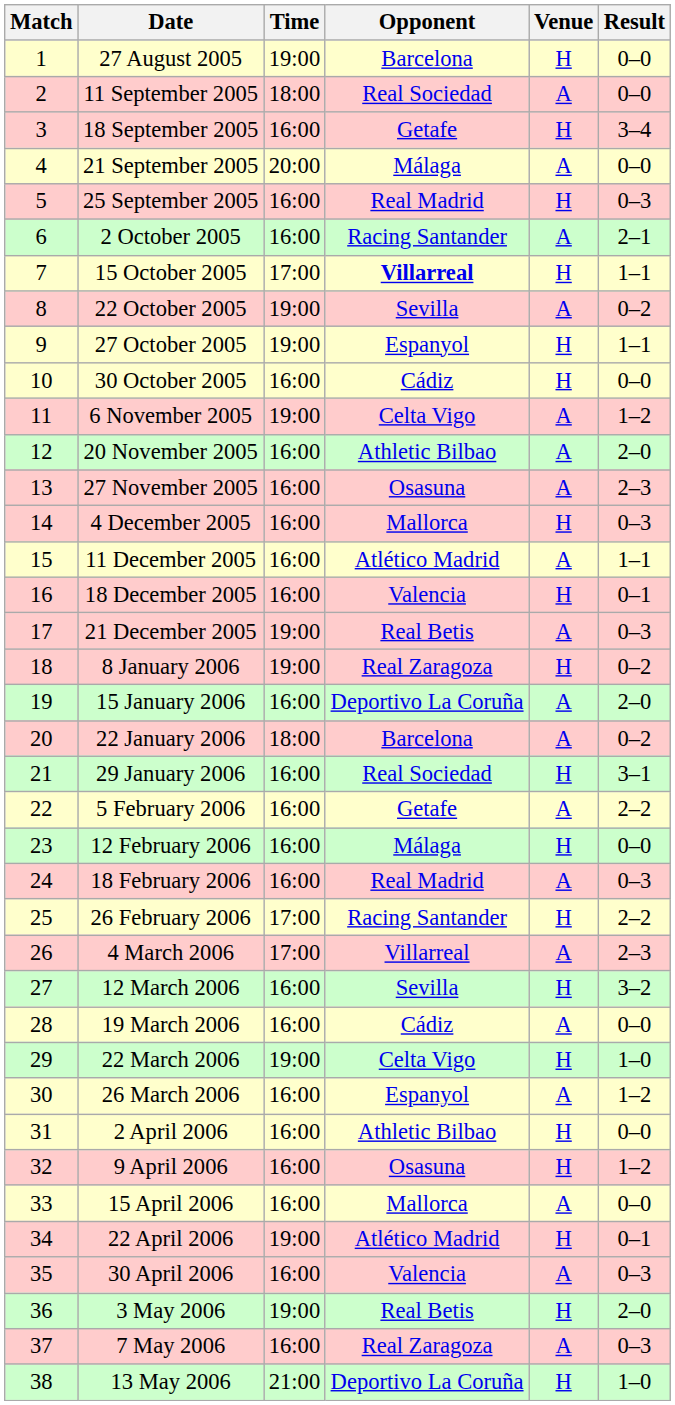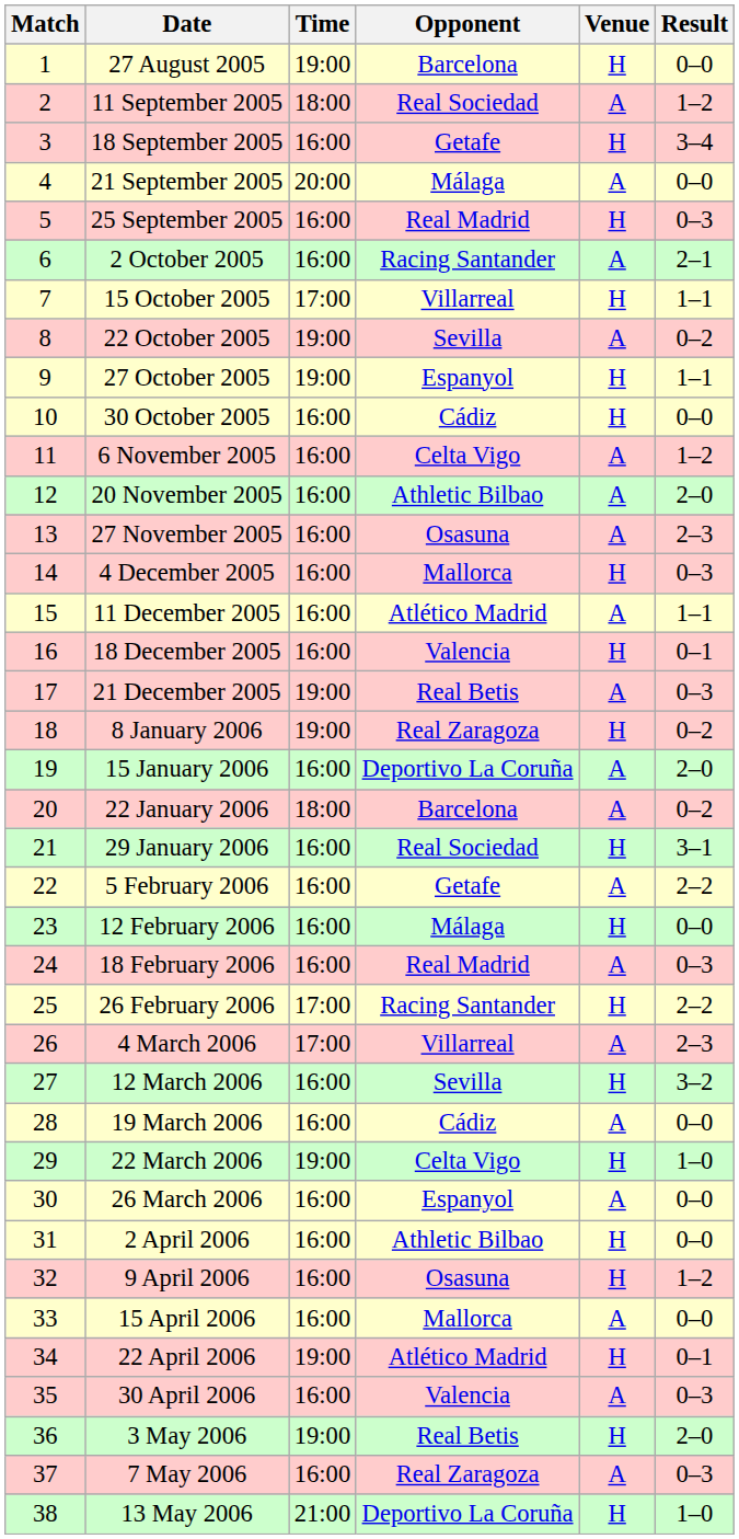 <table class="wikitable" style="font-size:100%; text-align:center">
 <tr>
 <th>Match</th>
 <th>Date</th>
 <th>Time</th>
 <th>Opponent</th>
 <th>Venue</th>
 <th>Result</th>
 </tr>
 <tr bgcolor= FFFFCC>
 <td>1</td>
 <td>27 August 2005</td>
 <td>19:00</td>
 <td><a href='#'>Barcelona</a></td>
 <td><a href='#'>H</a></td>
 <td>0–0</td>
 </tr>
 <tr bgcolor= FFCCCC>
 <td>2</td>
 <td>11 September 2005</td>
 <td>18:00</td>
 <td><a href='#'>Real Sociedad</a></td>
 <td><a href='#'>A</a></td>
-<td>0–0</td>
+<td>1–2</td>
 </tr>
 <tr bgcolor= FFCCCC>
 <td>3</td>
 <td>18 September 2005</td>
 <td>16:00</td>
 <td><a href='#'>Getafe</a></td>
 <td><a href='#'>H</a></td>
 <td>3–4</td>
 </tr>
 <tr bgcolor= FFFFCC>
 <td>4</td>
 <td>21 September 2005</td>
 <td>20:00</td>
 <td><a href='#'>Málaga</a></td>
 <td><a href='#'>A</a></td>
 <td>0–0</td>
 </tr>
 <tr bgcolor= FFCCCC>
 <td>5</td>
 <td>25 September 2005</td>
 <td>16:00</td>
 <td><a href='#'>Real Madrid</a></td>
 <td><a href='#'>H</a></td>
 <td>0–3</td>
 </tr>
 <tr bgcolor= CCFFCC>
 <td>6</td>
 <td>2 October 2005</td>
 <td>16:00</td>
 <td><a href='#'>Racing Santander</a></td>
 <td><a href='#'>A</a></td>
 <td>2–1</td>
 </tr>
 <tr bgcolor= FFFFCC>
 <td>7</td>
 <td>15 October 2005</td>
 <td>17:00</td>
-<td><strong><a href='#'>Villarreal</a></strong></td>
+<td><a href='#'>Villarreal</a></td>
 <td><a href='#'>H</a></td>
 <td>1–1</td>
 </tr>
 <tr bgcolor= FFCCCC>
 <td>8</td>
 <td>22 October 2005</td>
 <td>19:00</td>
 <td><a href='#'>Sevilla</a></td>
 <td><a href='#'>A</a></td>
 <td>0–2</td>
 </tr>
 <tr bgcolor= FFFFCC>
 <td>9</td>
 <td>27 October 2005</td>
 <td>19:00</td>
 <td><a href='#'>Espanyol</a></td>
 <td><a href='#'>H</a></td>
 <td>1–1</td>
 </tr>
 <tr bgcolor= FFFFCC>
 <td>10</td>
 <td>30 October 2005</td>
 <td>16:00</td>
 <td><a href='#'>Cádiz</a></td>
 <td><a href='#'>H</a></td>
 <td>0–0</td>
 </tr>
 <tr bgcolor= FFCCCC>
 <td>11</td>
 <td>6 November 2005</td>
-<td>19:00</td>
+<td>16:00</td>
 <td><a href='#'>Celta Vigo</a></td>
 <td><a href='#'>A</a></td>
 <td>1–2</td>
 </tr>
 <tr bgcolor= CCFFCC>
 <td>12</td>
 <td>20 November 2005</td>
 <td>16:00</td>
 <td><a href='#'>Athletic Bilbao</a></td>
 <td><a href='#'>A</a></td>
 <td>2–0</td>
 </tr>
 <tr bgcolor= FFCCCC>
 <td>13</td>
 <td>27 November 2005</td>
 <td>16:00</td>
 <td><a href='#'>Osasuna</a></td>
 <td><a href='#'>A</a></td>
 <td>2–3</td>
 </tr>
 <tr bgcolor= FFCCCC>
 <td>14</td>
 <td>4 December 2005</td>
 <td>16:00</td>
 <td><a href='#'>Mallorca</a></td>
 <td><a href='#'>H</a></td>
 <td>0–3</td>
 </tr>
 <tr bgcolor= FFFFCC>
 <td>15</td>
 <td>11 December 2005</td>
 <td>16:00</td>
 <td><a href='#'>Atlético Madrid</a></td>
 <td><a href='#'>A</a></td>
 <td>1–1</td>
 </tr>
 <tr bgcolor= FFCCCC>
 <td>16</td>
 <td>18 December 2005</td>
 <td>16:00</td>
 <td><a href='#'>Valencia</a></td>
 <td><a href='#'>H</a></td>
 <td>0–1</td>
 </tr>
 <tr bgcolor= FFCCCC>
 <td>17</td>
 <td>21 December 2005</td>
 <td>19:00</td>
 <td><a href='#'>Real Betis</a></td>
 <td><a href='#'>A</a></td>
 <td>0–3</td>
 </tr>
 <tr bgcolor= FFCCCC>
 <td>18</td>
 <td>8 January 2006</td>
 <td>19:00</td>
 <td><a href='#'>Real Zaragoza</a></td>
 <td><a href='#'>H</a></td>
 <td>0–2</td>
 </tr>
 <tr bgcolor= CCFFCC>
 <td>19</td>
 <td>15 January 2006</td>
 <td>16:00</td>
 <td><a href='#'>Deportivo La Coruña</a></td>
 <td><a href='#'>A</a></td>
 <td>2–0</td>
 </tr>
 <tr bgcolor= FFCCCC>
 <td>20</td>
 <td>22 January 2006</td>
 <td>18:00</td>
 <td><a href='#'>Barcelona</a></td>
 <td><a href='#'>A</a></td>
 <td>0–2</td>
 </tr>
 <tr bgcolor= CCFFCC>
 <td>21</td>
 <td>29 January 2006</td>
 <td>16:00</td>
 <td><a href='#'>Real Sociedad</a></td>
 <td><a href='#'>H</a></td>
 <td>3–1</td>
 </tr>
 <tr bgcolor= FFFFCC>
 <td>22</td>
 <td>5 February 2006</td>
 <td>16:00</td>
 <td><a href='#'>Getafe</a></td>
 <td><a href='#'>A</a></td>
 <td>2–2</td>
 </tr>
 <tr bgcolor= CCFFCC>
 <td>23</td>
 <td>12 February 2006</td>
 <td>16:00</td>
 <td><a href='#'>Málaga</a></td>
 <td><a href='#'>H</a></td>
 <td>0–0</td>
 </tr>
 <tr bgcolor= FFCCCC>
 <td>24</td>
 <td>18 February 2006</td>
 <td>16:00</td>
 <td><a href='#'>Real Madrid</a></td>
 <td><a href='#'>A</a></td>
 <td>0–3</td>
 </tr>
 <tr bgcolor= FFFFCC>
 <td>25</td>
 <td>26 February 2006</td>
 <td>17:00</td>
 <td><a href='#'>Racing Santander</a></td>
 <td><a href='#'>H</a></td>
 <td>2–2</td>
 </tr>
 <tr bgcolor= FFCCCC>
 <td>26</td>
 <td>4 March 2006</td>
 <td>17:00</td>
 <td><a href='#'>Villarreal</a></td>
 <td><a href='#'>A</a></td>
 <td>2–3</td>
 </tr>
 <tr bgcolor= CCFFCC>
 <td>27</td>
 <td>12 March 2006</td>
 <td>16:00</td>
 <td><a href='#'>Sevilla</a></td>
 <td><a href='#'>H</a></td>
 <td>3–2</td>
 </tr>
 <tr bgcolor= FFFFCC>
 <td>28</td>
 <td>19 March 2006</td>
 <td>16:00</td>
 <td><a href='#'>Cádiz</a></td>
 <td><a href='#'>A</a></td>
 <td>0–0</td>
 </tr>
 <tr bgcolor= CCFFCC>
 <td>29</td>
 <td>22 March 2006</td>
 <td>19:00</td>
 <td><a href='#'>Celta Vigo</a></td>
 <td><a href='#'>H</a></td>
 <td>1–0</td>
 </tr>
 <tr bgcolor= FFFFCC>
 <td>30</td>
 <td>26 March 2006</td>
 <td>16:00</td>
 <td><a href='#'>Espanyol</a></td>
 <td><a href='#'>A</a></td>
-<td>1–2</td>
+<td>0–0</td>
 </tr>
 <tr bgcolor= FFFFCC>
 <td>31</td>
 <td>2 April 2006</td>
 <td>16:00</td>
 <td><a href='#'>Athletic Bilbao</a></td>
 <td><a href='#'>H</a></td>
 <td>0–0</td>
 </tr>
 <tr bgcolor= FFCCCC>
 <td>32</td>
 <td>9 April 2006</td>
 <td>16:00</td>
 <td><a href='#'>Osasuna</a></td>
 <td><a href='#'>H</a></td>
 <td>1–2</td>
 </tr>
 <tr bgcolor= FFFFCC>
 <td>33</td>
 <td>15 April 2006</td>
 <td>16:00</td>
 <td><a href='#'>Mallorca</a></td>
 <td><a href='#'>A</a></td>
 <td>0–0</td>
 </tr>
 <tr bgcolor= FFCCCC>
 <td>34</td>
 <td>22 April 2006</td>
 <td>19:00</td>
 <td><a href='#'>Atlético Madrid</a></td>
 <td><a href='#'>H</a></td>
 <td>0–1</td>
 </tr>
 <tr bgcolor= FFCCCC>
 <td>35</td>
 <td>30 April 2006</td>
 <td>16:00</td>
 <td><a href='#'>Valencia</a></td>
 <td><a href='#'>A</a></td>
 <td>0–3</td>
 </tr>
 <tr bgcolor= CCFFCC>
 <td>36</td>
 <td>3 May 2006</td>
 <td>19:00</td>
 <td><a href='#'>Real Betis</a></td>
 <td><a href='#'>H</a></td>
 <td>2–0</td>
 </tr>
 <tr bgcolor= FFCCCC>
 <td>37</td>
 <td>7 May 2006</td>
 <td>16:00</td>
 <td><a href='#'>Real Zaragoza</a></td>
 <td><a href='#'>A</a></td>
 <td>0–3</td>
 </tr>
 <tr bgcolor= CCFFCC>
 <td>38</td>
 <td>13 May 2006</td>
 <td>21:00</td>
 <td><a href='#'>Deportivo La Coruña</a></td>
 <td><a href='#'>H</a></td>
 <td>1–0</td>
 </tr>
 </table>
